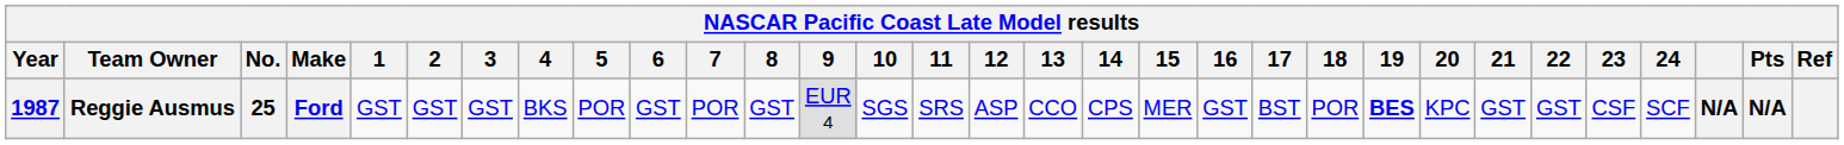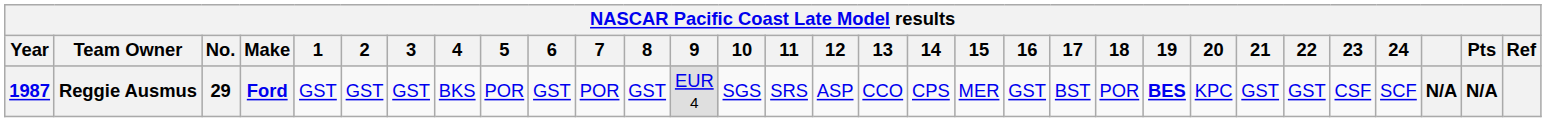 <table class="wikitable" style="text-align:center; font-size:75%">
 <tr>
 <th colspan=69><a href='#'>NASCAR Pacific Coast Late Model</a> results</th>
 </tr>
 <tr>
 <th>Year</th>
 <th>Team Owner</th>
 <th>No.</th>
 <th>Make</th>
 <th>1</th>
 <th>2</th>
 <th>3</th>
 <th>4</th>
 <th>5</th>
 <th>6</th>
 <th>7</th>
 <th>8</th>
 <th>9</th>
 <th>10</th>
 <th>11</th>
 <th>12</th>
 <th>13</th>
 <th>14</th>
 <th>15</th>
 <th>16</th>
 <th>17</th>
 <th>18</th>
 <th>19</th>
 <th>20</th>
 <th>21</th>
 <th>22</th>
 <th>23</th>
 <th>24</th>
 <th></th>
 <th>Pts</th>
 <th>Ref</th>
 </tr>
 <tr>
 <th><a href='#'>1987</a></th>
 <th>Reggie Ausmus</th>
-<th>25</th>
+<th>29</th>
 <th><a href='#'>Ford</a></th>
 <td><a href='#'>GST</a></td>
 <td><a href='#'>GST</a></td>
 <td><a href='#'>GST</a></td>
 <td><a href='#'>BKS</a></td>
 <td><a href='#'>POR</a></td>
 <td><a href='#'>GST</a></td>
 <td><a href='#'>POR</a></td>
 <td><a href='#'>GST</a></td>
 <td style="background:#DFDFDF;"><a href='#'>EUR</a><br><small>4</small></td>
 <td><a href='#'>SGS</a></td>
 <td><a href='#'>SRS</a></td>
 <td><a href='#'>ASP</a></td>
 <td><a href='#'>CCO</a></td>
 <td><a href='#'>CPS</a></td>
 <td><a href='#'>MER</a></td>
 <td><a href='#'>GST</a></td>
 <td><a href='#'>BST</a></td>
 <td><a href='#'>POR</a></td>
 <td><strong><a href='#'>BES</a></strong></td>
 <td><a href='#'>KPC</a></td>
 <td><a href='#'>GST</a></td>
 <td><a href='#'>GST</a></td>
 <td><a href='#'>CSF</a></td>
 <td><a href='#'>SCF</a></td>
 <th>N/A</th>
 <th>N/A</th>
 <th></th>
 </tr>
 </table>
